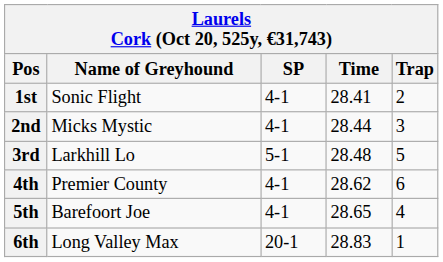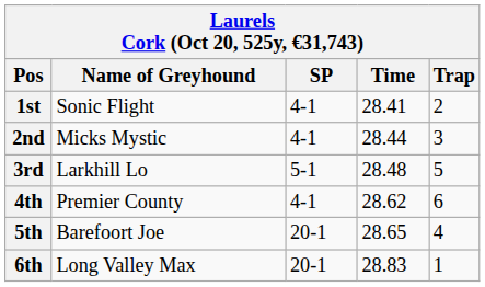 <table class="wikitable">
 <tr>
 <th colspan="6"><a href='#'>Laurels</a><br><a href='#'>Cork</a> (Oct 20, 525y, €31,743)</th>
 </tr>
 <tr>
 <th width=30>Pos</th>
 <th width=180>Name of Greyhound</th>
 <th width=50>SP</th>
 <th width=50>Time</th>
 <th width=30>Trap</th>
 </tr>
 <tr>
 <th>1st</th>
 <td>Sonic Flight </td>
 <td>4-1</td>
 <td>28.41</td>
 <td>2</td>
 </tr>
 <tr>
 <th>2nd</th>
 <td>Micks Mystic</td>
 <td>4-1</td>
 <td>28.44</td>
 <td>3</td>
 </tr>
 <tr>
 <th>3rd</th>
 <td>Larkhill Lo</td>
 <td>5-1</td>
 <td>28.48</td>
 <td>5</td>
 </tr>
 <tr>
 <th>4th</th>
 <td>Premier County</td>
 <td>4-1</td>
 <td>28.62</td>
 <td>6</td>
 </tr>
 <tr>
 <th>5th</th>
 <td>Barefoort Joe</td>
-<td>4-1</td>
+<td>20-1</td>
 <td>28.65</td>
 <td>4</td>
 </tr>
 <tr>
 <th>6th</th>
 <td>Long Valley Max</td>
 <td>20-1</td>
 <td>28.83</td>
 <td>1</td>
 </tr>
 </table>
